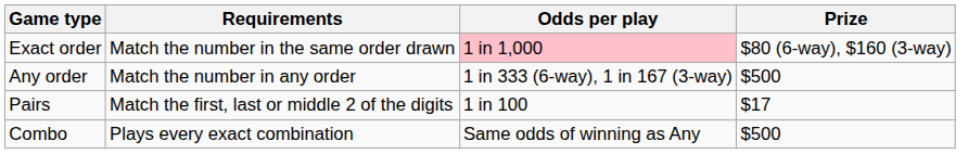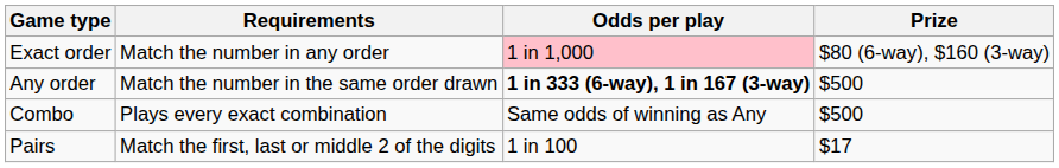 <table class="wikitable">
 <tr>
 <th>Game type</th>
 <th>Requirements</th>
 <th>Odds per play</th>
 <th>Prize</th>
 </tr>
 <tr>
 <td>Exact order</td>
-<td>Match the number in the same order drawn</td>
+<td>Match the number in any order</td>
 <td style="background: pink;">1 in 1,000</td>
 <td>$80 (6-way), $160 (3-way)</td>
 </tr>
 <tr>
 <td>Any order</td>
-<td>Match the number in any order</td>
-<td>1 in 333 (6-way), 1 in 167 (3-way)</td>
+<td>Match the number in the same order drawn</td>
+<td><strong>1 in 333 (6-way), 1 in 167 (3-way)</strong></td>
+<td>$500</td>
+</tr>
+<tr>
+<td>Combo</td>
+<td>Plays every exact combination</td>
+<td>Same odds of winning as Any</td>
 <td>$500</td>
 </tr>
 <tr>
 <td>Pairs</td>
 <td>Match the first, last or middle 2 of the digits</td>
 <td>1 in 100</td>
 <td>$17</td>
 </tr>
-<tr>
-<td>Combo</td>
-<td>Plays every exact combination</td>
-<td>Same odds of winning as Any</td>
-<td>$500</td>
-</tr>
 </table>
